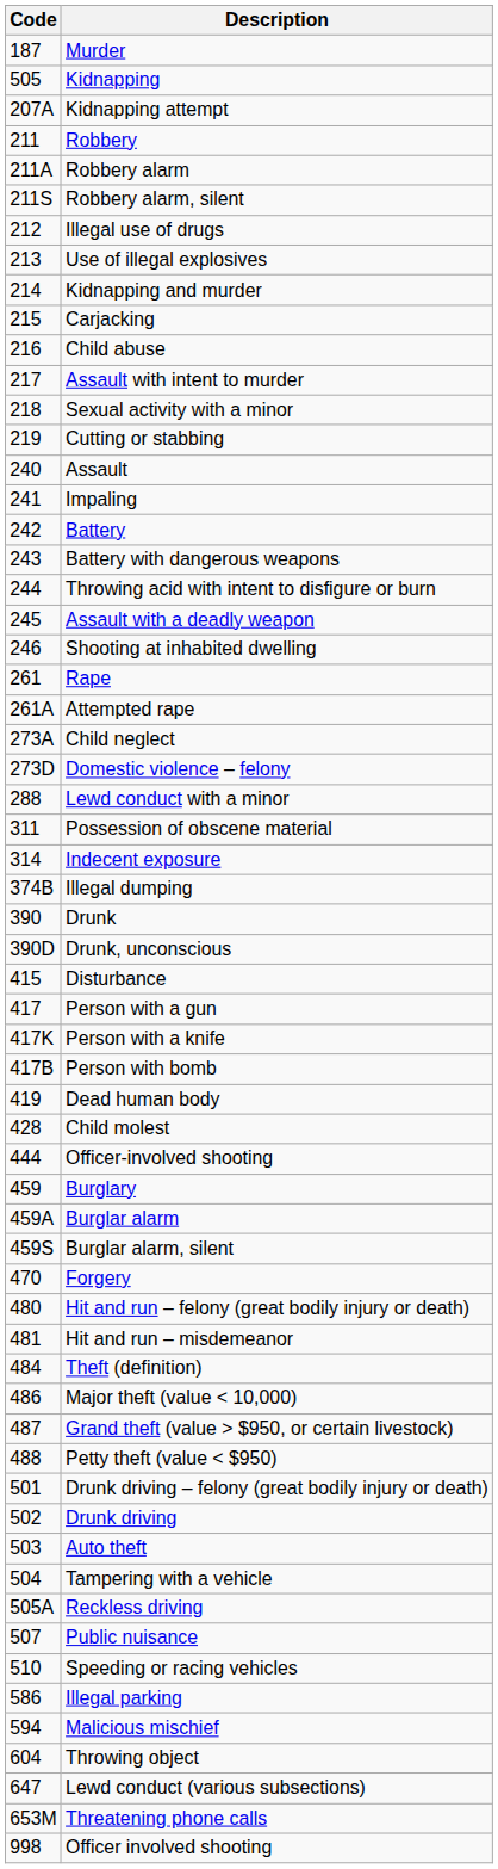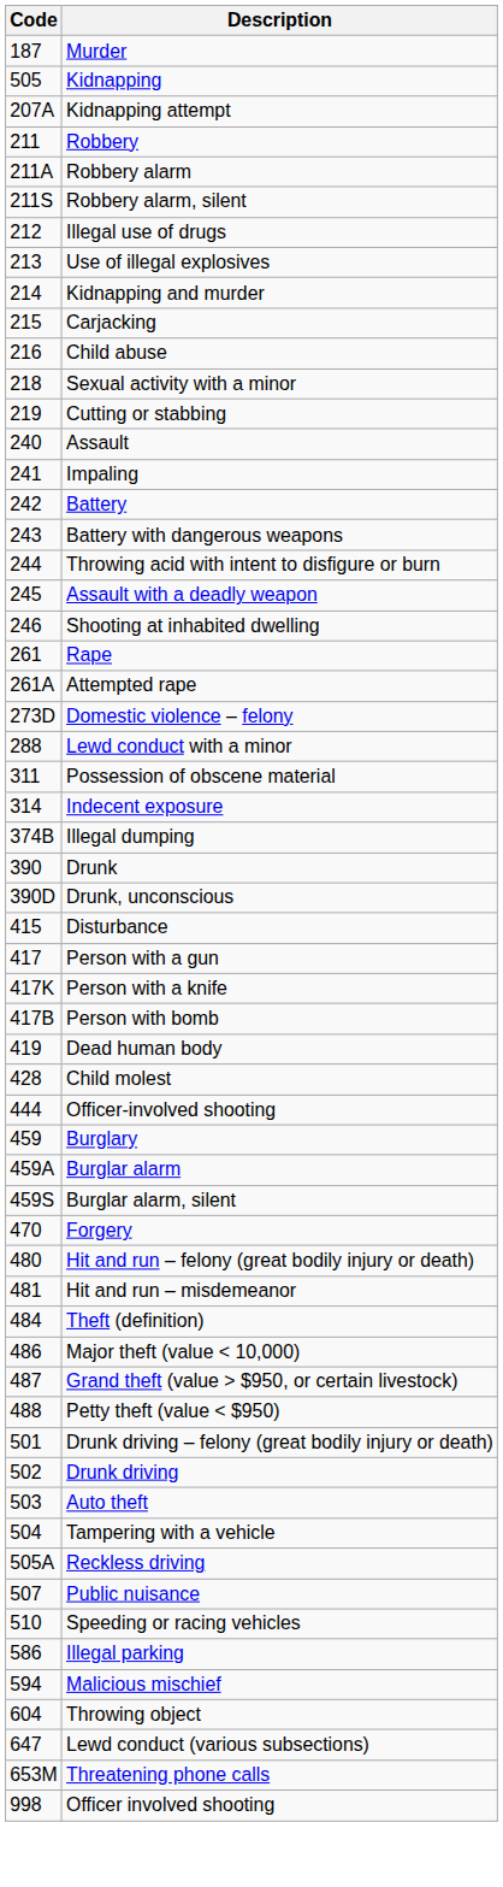 <table class="wikitable">
 <tr>
 <th>Code</th>
 <th>Description</th>
 </tr>
 <tr>
 <td>187</td>
 <td><a href='#'>Murder</a></td>
 </tr>
 <tr ?>
 <td>505</td>
 <td><a href='#'>Kidnapping</a></td>
 </tr>
 <tr>
 <td>207A</td>
 <td>Kidnapping attempt</td>
 </tr>
 <tr>
 <td>211</td>
 <td><a href='#'>Robbery</a></td>
 </tr>
 <tr>
 <td>211A</td>
 <td>Robbery alarm</td>
 </tr>
 <tr>
 <td>211S</td>
 <td>Robbery alarm, silent</td>
 </tr>
 <tr>
 <td>212</td>
 <td>Illegal use of drugs</td>
 </tr>
 <tr>
 <td>213</td>
 <td>Use of illegal explosives</td>
 </tr>
 <tr>
 <td>214</td>
 <td>Kidnapping and murder</td>
 </tr>
 <tr>
 <td>215</td>
 <td>Carjacking</td>
 </tr>
 <tr>
 <td>216</td>
 <td>Child abuse</td>
 </tr>
 <tr>
-<td>217</td>
-<td><a href='#'>Assault</a> with intent to murder</td>
-</tr>
-<tr>
 <td>218</td>
 <td>Sexual activity with a minor</td>
 </tr>
 <tr>
 <td>219</td>
 <td>Cutting or stabbing</td>
 </tr>
 <tr>
 <td>240</td>
 <td>Assault</td>
 </tr>
 <tr>
 <td>241</td>
 <td>Impaling</td>
 </tr>
 <tr>
 <td>242</td>
 <td><a href='#'>Battery</a></td>
 </tr>
 <tr>
 <td>243</td>
 <td>Battery with dangerous weapons</td>
 </tr>
 <tr>
 <td>244</td>
 <td>Throwing acid with intent to disfigure or burn</td>
 </tr>
 <tr>
 <td>245</td>
 <td><a href='#'>Assault with a deadly weapon</a></td>
 </tr>
 <tr>
 <td>246</td>
 <td>Shooting at inhabited dwelling</td>
 </tr>
 <tr>
 <td>261</td>
 <td><a href='#'>Rape</a></td>
 </tr>
 <tr>
 <td>261A</td>
 <td>Attempted rape</td>
-</tr>
-<tr>
-<td>273A</td>
-<td>Child neglect</td>
 </tr>
 <tr>
 <td>273D</td>
 <td><a href='#'>Domestic violence</a> – <a href='#'>felony</a></td>
 </tr>
 <tr>
 <td>288</td>
 <td><a href='#'>Lewd conduct</a> with a minor</td>
 </tr>
 <tr>
 <td>311</td>
 <td>Possession of obscene material</td>
 </tr>
 <tr>
 <td>314</td>
 <td><a href='#'>Indecent exposure</a></td>
 </tr>
 <tr>
 <td>374B</td>
 <td>Illegal dumping</td>
 </tr>
 <tr>
 <td>390</td>
 <td>Drunk</td>
 </tr>
 <tr>
 <td>390D</td>
 <td>Drunk, unconscious</td>
 </tr>
 <tr>
 <td>415</td>
 <td>Disturbance</td>
 </tr>
 <tr>
 <td>417</td>
 <td>Person with a gun</td>
 </tr>
 <tr>
 <td>417K</td>
 <td>Person with a knife</td>
 </tr>
 <tr>
 <td>417B</td>
 <td>Person with bomb</td>
 </tr>
 <tr>
 <td>419</td>
 <td>Dead human body</td>
 </tr>
 <tr>
 <td>428</td>
 <td>Child molest</td>
 </tr>
 <tr>
 <td>444</td>
 <td>Officer-involved shooting</td>
 </tr>
 <tr>
 <td>459</td>
 <td><a href='#'>Burglary</a></td>
 </tr>
 <tr>
 <td>459A</td>
 <td><a href='#'>Burglar alarm</a></td>
 </tr>
 <tr>
 <td>459S</td>
 <td>Burglar alarm, silent</td>
 </tr>
 <tr>
 <td>470</td>
 <td><a href='#'>Forgery</a></td>
 </tr>
 <tr>
 <td>480</td>
 <td><a href='#'>Hit and run</a> – felony (great bodily injury or death)</td>
 </tr>
 <tr>
 <td>481</td>
 <td>Hit and run – misdemeanor</td>
 </tr>
 <tr>
 <td>484</td>
 <td><a href='#'>Theft</a> (definition)</td>
 </tr>
 <tr>
 <td>486</td>
 <td>Major theft (value < 10,000)</td>
 </tr>
 <tr>
 <td>487</td>
 <td><a href='#'>Grand theft</a> (value > $950, or certain livestock)</td>
 </tr>
 <tr>
 <td>488</td>
 <td>Petty theft (value < $950)</td>
 </tr>
 <tr>
 <td>501</td>
 <td>Drunk driving  – felony (great bodily injury or death)</td>
 </tr>
 <tr>
 <td>502</td>
 <td><a href='#'>Drunk driving</a></td>
 </tr>
 <tr>
 <td>503</td>
 <td><a href='#'>Auto theft</a></td>
 </tr>
 <tr>
 <td>504</td>
 <td>Tampering with a vehicle</td>
 </tr>
 <tr>
 <td>505A</td>
 <td><a href='#'>Reckless driving</a></td>
 </tr>
 <tr>
 <td>507</td>
 <td><a href='#'>Public nuisance</a></td>
 </tr>
 <tr>
 <td>510</td>
 <td>Speeding or racing vehicles</td>
 </tr>
 <tr>
 <td>586</td>
 <td><a href='#'>Illegal parking</a></td>
 </tr>
 <tr>
 <td>594</td>
 <td><a href='#'>Malicious mischief</a></td>
 </tr>
 <tr>
 <td>604</td>
 <td>Throwing object</td>
 </tr>
 <tr>
 <td>647</td>
 <td>Lewd conduct (various subsections)</td>
 </tr>
 <tr>
 <td>653M</td>
 <td><a href='#'>Threatening phone calls</a></td>
 </tr>
 <tr>
 <td>998</td>
 <td>Officer involved shooting</td>
 </tr>
 </table>
